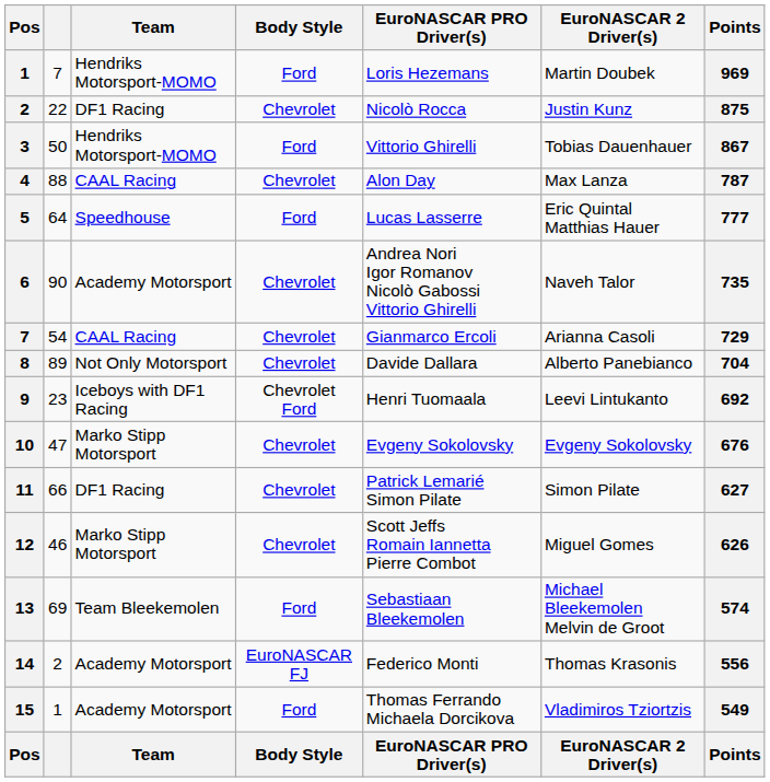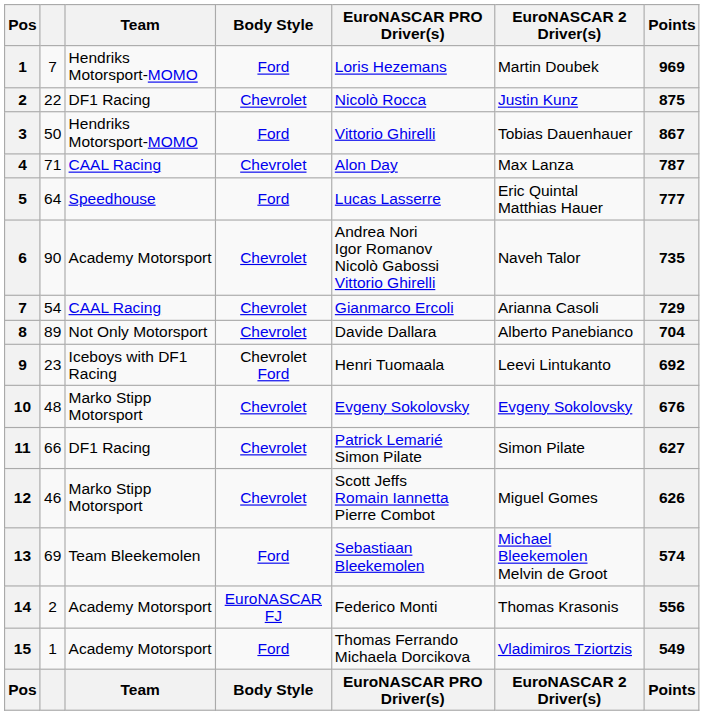 <table class="wikitable" style="font-size:85%; text-align:center">
 <tr>
 <th>Pos</th>
 <th></th>
 <th>Team</th>
 <th>Body Style</th>
 <th>EuroNASCAR PRO Driver(s)</th>
 <th>EuroNASCAR 2 Driver(s)</th>
 <th>Points</th>
 </tr>
 <tr>
 <th>1</th>
 <td>7</td>
 <td align="left"> Hendriks Motorsport-<a href='#'>MOMO</a></td>
 <td align="middle"><a href='#'>Ford</a></td>
 <td align="left"> <a href='#'>Loris Hezemans</a></td>
 <td align="left"> Martin Doubek</td>
 <th>969</th>
 </tr>
 <tr>
 <th>2</th>
 <td>22</td>
 <td align="left"> DF1 Racing</td>
 <td align="middle"><a href='#'>Chevrolet</a></td>
 <td align="left"> <a href='#'>Nicolò Rocca</a></td>
 <td align="left"> <a href='#'>Justin Kunz</a></td>
 <th>875</th>
 </tr>
 <tr>
 <th>3</th>
 <td>50</td>
 <td align="left"> Hendriks Motorsport-<a href='#'>MOMO</a></td>
 <td align="middle"><a href='#'>Ford</a></td>
 <td align="left"> <a href='#'>Vittorio Ghirelli</a></td>
 <td align="left"> Tobias Dauenhauer</td>
 <th>867</th>
 </tr>
 <tr>
 <th>4</th>
-<td>88</td>
+<td>71</td>
 <td align="left"> <a href='#'>CAAL Racing</a></td>
 <td align="middle"><a href='#'>Chevrolet</a></td>
 <td align="left"> <a href='#'>Alon Day</a></td>
 <td align="left"> Max Lanza</td>
 <th>787</th>
 </tr>
 <tr>
 <th>5</th>
 <td>64</td>
 <td align="left"> <a href='#'>Speedhouse</a></td>
 <td align="middle"><a href='#'>Ford</a></td>
 <td align="left"> <a href='#'>Lucas Lasserre</a></td>
 <td align="left"> Eric Quintal<br> Matthias Hauer</td>
 <th>777</th>
 </tr>
 <tr>
 <th>6</th>
 <td>90</td>
 <td align="left"> Academy Motorsport</td>
 <td align="middle"><a href='#'>Chevrolet</a></td>
 <td align="left"> Andrea Nori<br> Igor Romanov<br> Nicolò Gabossi<br> <a href='#'>Vittorio Ghirelli</a></td>
 <td align="left"> Naveh Talor</td>
 <th>735</th>
 </tr>
 <tr>
 <th>7</th>
 <td>54</td>
 <td align="left"> <a href='#'>CAAL Racing</a></td>
 <td align="middle"><a href='#'>Chevrolet</a></td>
 <td align="left"> <a href='#'>Gianmarco Ercoli</a></td>
 <td align="left"> Arianna Casoli</td>
 <th>729</th>
 </tr>
 <tr>
 <th>8</th>
 <td>89</td>
 <td align="left"> Not Only Motorsport</td>
 <td align="middle"><a href='#'>Chevrolet</a></td>
 <td align="left"> Davide Dallara</td>
 <td align="left"> Alberto Panebianco</td>
 <th>704</th>
 </tr>
 <tr>
 <th>9</th>
 <td>23</td>
 <td align="left"> Iceboys with DF1 Racing</td>
 <td align="middle">Chevrolet <small></small><br><a href='#'>Ford</a> <small></small></td>
 <td align="left"> Henri Tuomaala</td>
 <td align="left"> Leevi Lintukanto</td>
 <th>692</th>
 </tr>
 <tr>
 <th>10</th>
-<td>47</td>
+<td>48</td>
 <td align="left"> Marko Stipp Motorsport</td>
 <td align="middle"><a href='#'>Chevrolet</a></td>
 <td align="left"> <a href='#'>Evgeny Sokolovsky</a></td>
 <td align="left"> <a href='#'>Evgeny Sokolovsky</a></td>
 <th>676</th>
 </tr>
 <tr>
 <th>11</th>
 <td>66</td>
 <td align="left"> DF1 Racing</td>
 <td align="middle"><a href='#'>Chevrolet</a></td>
 <td align="left"> <a href='#'>Patrick Lemarié</a><br> Simon Pilate</td>
 <td align="left"> Simon Pilate</td>
 <th>627</th>
 </tr>
 <tr>
 <th>12</th>
 <td>46</td>
 <td align="left"> Marko Stipp Motorsport</td>
 <td align="middle"><a href='#'>Chevrolet</a></td>
 <td align="left"> Scott Jeffs<br> <a href='#'>Romain Iannetta</a><br> Pierre Combot</td>
 <td align="left"> Miguel Gomes</td>
 <th>626</th>
 </tr>
 <tr>
 <th>13</th>
 <td>69</td>
 <td align="left"> Team Bleekemolen</td>
 <td align="middle"><a href='#'>Ford</a></td>
 <td align="left"> <a href='#'>Sebastiaan Bleekemolen</a></td>
 <td align="left"> <a href='#'>Michael Bleekemolen</a><br> Melvin de Groot</td>
 <th>574</th>
 </tr>
 <tr>
 <th>14</th>
 <td>2</td>
 <td align="left"> Academy Motorsport</td>
 <td align="middle"><a href='#'>EuroNASCAR FJ</a></td>
 <td align="left"> Federico Monti</td>
 <td align="left"> Thomas Krasonis</td>
 <th>556</th>
 </tr>
 <tr>
 <th>15</th>
 <td>1</td>
 <td align="left"> Academy Motorsport</td>
 <td align="middle"><a href='#'>Ford</a></td>
 <td align="left"> Thomas Ferrando<br> Michaela Dorcikova</td>
 <td align="left"> <a href='#'>Vladimiros Tziortzis</a></td>
 <th>549</th>
 </tr>
 <tr>
 <th>Pos</th>
 <th></th>
 <th>Team</th>
 <th>Body Style</th>
 <th>EuroNASCAR PRO Driver(s)</th>
 <th>EuroNASCAR 2 Driver(s)</th>
 <th>Points</th>
 </tr>
 </table>
